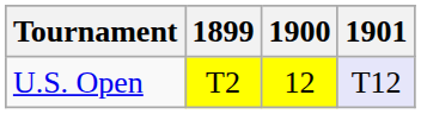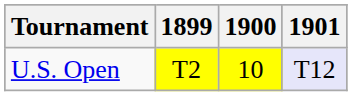 <table class="wikitable" style="font-size:95%;text-align:center;">
 <tr>
 <th>Tournament</th>
 <th>1899</th>
 <th>1900</th>
 <th>1901</th>
 </tr>
 <tr>
 <td align=left><a href='#'>U.S. Open</a></td>
 <td style="background:yellow;">T2</td>
-<td style="background:yellow;">12</td>
+<td style="background:yellow;">10</td>
 <td style="background: lavender;">T12</td>
 </tr>
 </table>
